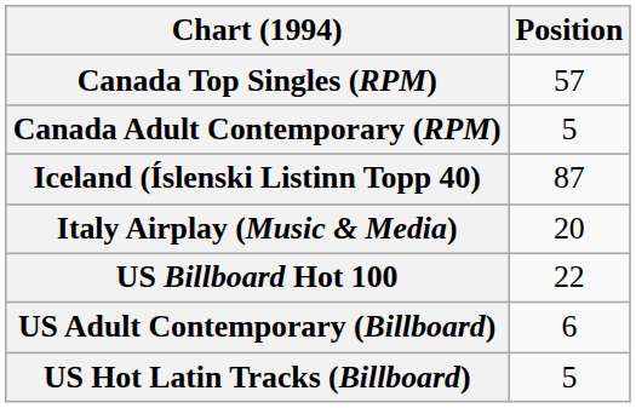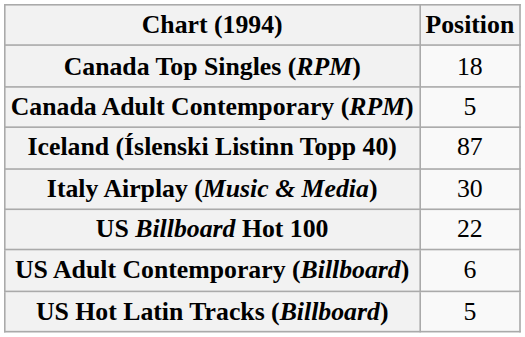 <table class="wikitable sortable plainrowheaders" style="text-align:center">
 <tr>
 <th>Chart (1994)</th>
 <th>Position</th>
 </tr>
 <tr>
 <th scope="row">Canada Top Singles (<em>RPM</em>)</th>
-<td>57</td>
+<td>18</td>
 </tr>
 <tr>
 <th scope="row">Canada Adult Contemporary (<em>RPM</em>)</th>
 <td>5</td>
 </tr>
 <tr>
 <th scope="row">Iceland (Íslenski Listinn Topp 40)</th>
 <td>87</td>
 </tr>
 <tr>
 <th scope="row">Italy Airplay (<em>Music & Media</em>)</th>
-<td>20</td>
+<td>30</td>
 </tr>
 <tr>
 <th scope="row">US <em>Billboard</em> Hot 100</th>
 <td>22</td>
 </tr>
 <tr>
 <th scope="row">US Adult Contemporary (<em>Billboard</em>)</th>
 <td>6</td>
 </tr>
 <tr>
 <th scope="row">US Hot Latin Tracks (<em>Billboard</em>)<br></th>
 <td>5</td>
 </tr>
 </table>
